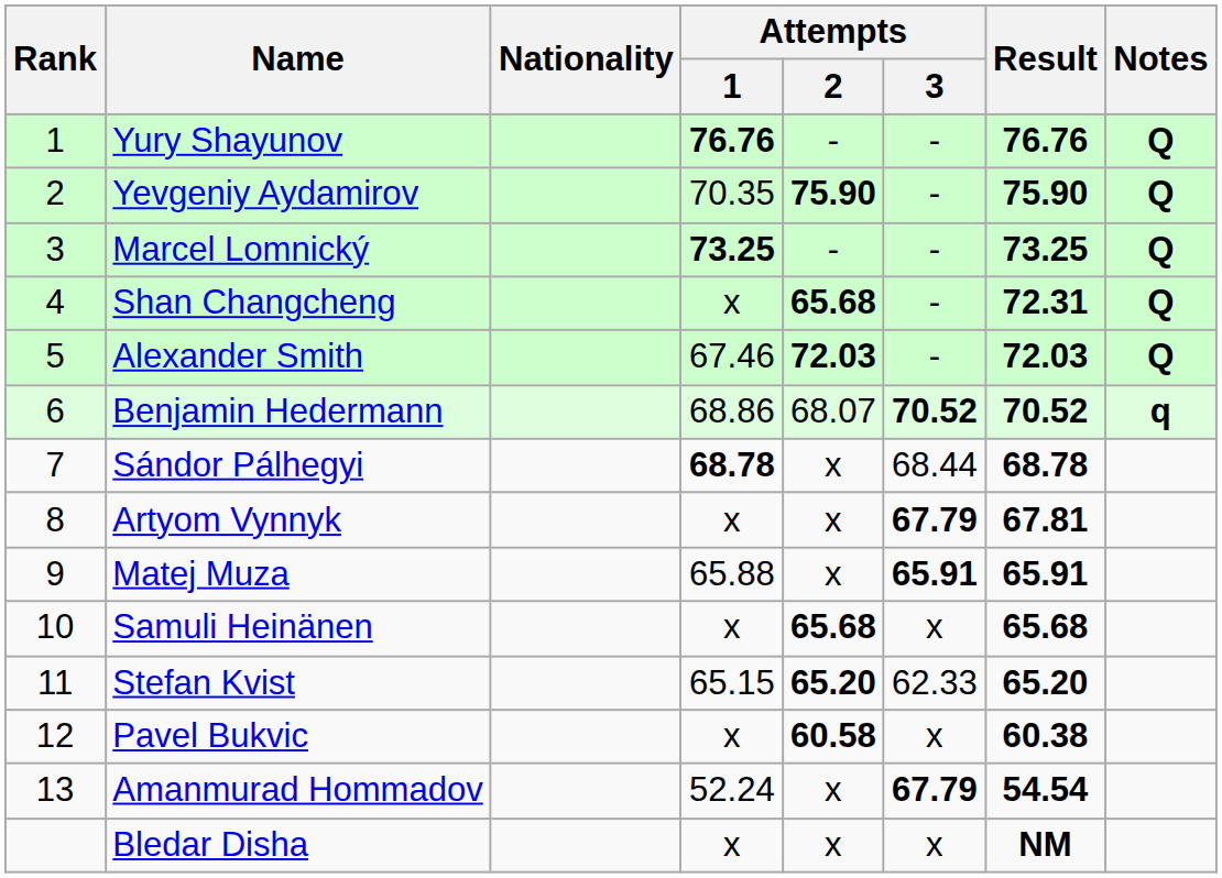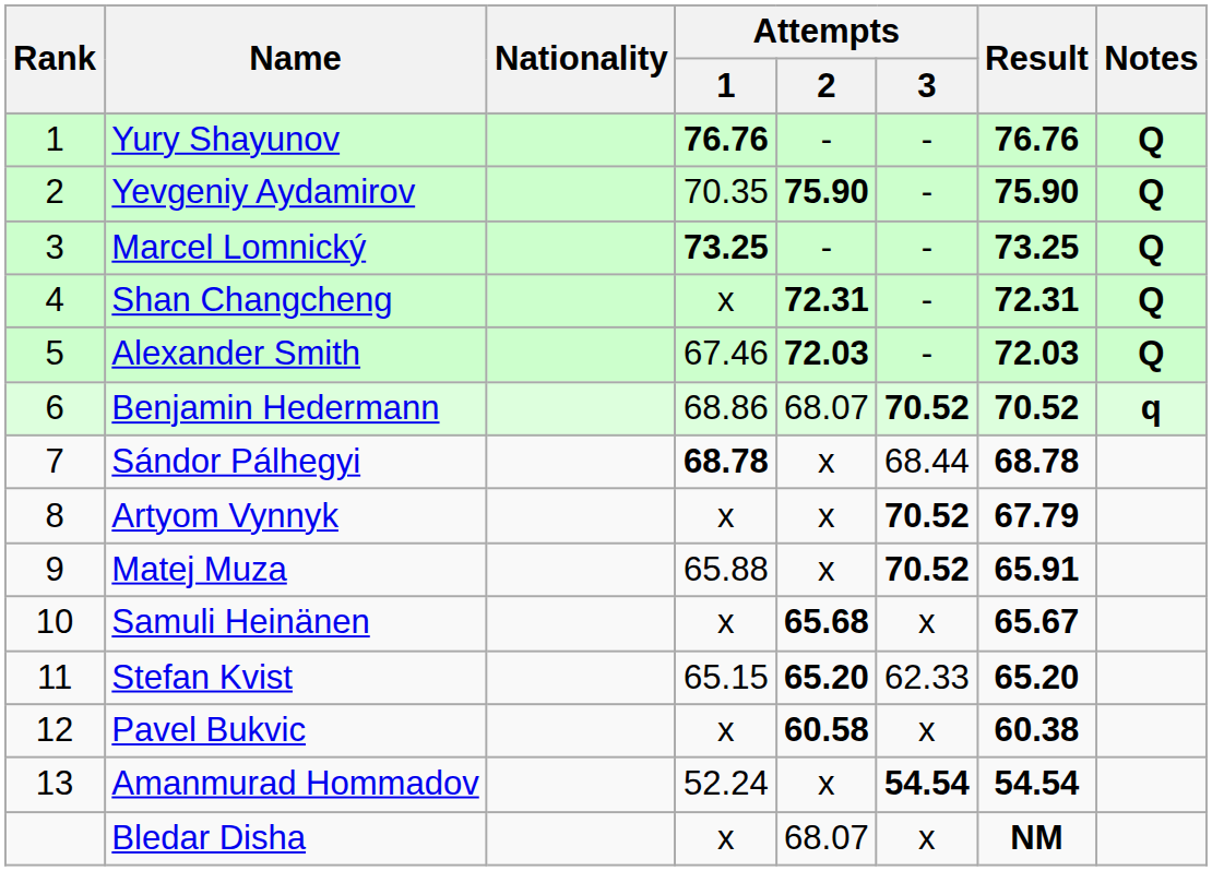 <table class="wikitable sortable" style="text-align:center">
 <tr>
 <th rowspan=2>Rank</th>
 <th rowspan=2>Name</th>
 <th rowspan=2>Nationality</th>
 <th colspan=3>Attempts</th>
 <th rowspan=2>Result</th>
 <th rowspan=2>Notes</th>
 </tr>
 <tr>
 <th>1</th>
 <th>2</th>
 <th>3</th>
 </tr>
 <tr bgcolor=ccffcc>
 <td>1</td>
 <td align=left><a href='#'>Yury Shayunov</a></td>
 <td align=left></td>
 <td><strong>76.76</strong></td>
 <td>-</td>
 <td>-</td>
 <td><strong>76.76</strong></td>
 <td><strong>Q</strong></td>
 </tr>
 <tr bgcolor=ccffcc>
 <td>2</td>
 <td align=left><a href='#'>Yevgeniy Aydamirov</a></td>
 <td align=left></td>
 <td>70.35</td>
 <td><strong>75.90</strong></td>
 <td>-</td>
 <td><strong>75.90</strong></td>
 <td><strong>Q</strong></td>
 </tr>
 <tr bgcolor=ccffcc>
 <td>3</td>
 <td align=left><a href='#'>Marcel Lomnický</a></td>
 <td align=left></td>
 <td><strong>73.25</strong></td>
 <td>-</td>
 <td>-</td>
 <td><strong>73.25</strong></td>
 <td><strong>Q</strong></td>
 </tr>
 <tr bgcolor=ccffcc>
 <td>4</td>
 <td align=left><a href='#'>Shan Changcheng</a></td>
 <td align=left></td>
 <td>x</td>
-<td><strong>65.68</strong></td>
+<td><strong>72.31</strong></td>
 <td>-</td>
 <td><strong>72.31</strong></td>
 <td><strong>Q</strong></td>
 </tr>
 <tr bgcolor=ccffcc>
 <td>5</td>
 <td align=left><a href='#'>Alexander Smith</a></td>
 <td align=left></td>
 <td>67.46</td>
 <td><strong>72.03</strong></td>
 <td>-</td>
 <td><strong>72.03</strong></td>
 <td><strong>Q</strong></td>
 </tr>
 <tr bgcolor=ddffdd>
 <td>6</td>
 <td align=left><a href='#'>Benjamin Hedermann</a></td>
 <td align=left></td>
 <td>68.86</td>
 <td>68.07</td>
 <td><strong>70.52</strong></td>
 <td><strong>70.52</strong></td>
 <td><strong>q</strong></td>
 </tr>
 <tr>
 <td>7</td>
 <td align=left><a href='#'>Sándor Pálhegyi</a></td>
 <td align=left></td>
 <td><strong>68.78</strong></td>
 <td>x</td>
 <td>68.44</td>
 <td><strong>68.78</strong></td>
 <td></td>
 </tr>
 <tr>
 <td>8</td>
 <td align=left><a href='#'>Artyom Vynnyk</a></td>
 <td align=left></td>
 <td>x</td>
 <td>x</td>
+<td><strong>70.52</strong></td>
 <td><strong>67.79</strong></td>
-<td><strong>67.81</strong></td>
 <td></td>
 </tr>
 <tr>
 <td>9</td>
 <td align=left><a href='#'>Matej Muza</a></td>
 <td align=left></td>
 <td>65.88</td>
 <td>x</td>
-<td><strong>65.91</strong></td>
+<td><strong>70.52</strong></td>
 <td><strong>65.91</strong></td>
 <td></td>
 </tr>
 <tr>
 <td>10</td>
 <td align=left><a href='#'>Samuli Heinänen</a></td>
 <td align=left></td>
 <td>x</td>
 <td><strong>65.68</strong></td>
 <td>x</td>
-<td><strong>65.68</strong></td>
+<td><strong>65.67</strong></td>
 <td></td>
 </tr>
 <tr>
 <td>11</td>
 <td align=left><a href='#'>Stefan Kvist</a></td>
 <td align=left></td>
 <td>65.15</td>
 <td><strong>65.20</strong></td>
 <td>62.33</td>
 <td><strong>65.20</strong></td>
 <td></td>
 </tr>
 <tr>
 <td>12</td>
 <td align=left><a href='#'>Pavel Bukvic</a></td>
 <td align=left></td>
 <td>x</td>
 <td><strong>60.58</strong></td>
 <td>x</td>
 <td><strong>60.38</strong></td>
 <td></td>
 </tr>
 <tr>
 <td>13</td>
 <td align=left><a href='#'>Amanmurad Hommadov</a></td>
 <td align=left></td>
 <td>52.24</td>
 <td>x</td>
-<td><strong>67.79</strong></td>
+<td><strong>54.54</strong></td>
 <td><strong>54.54</strong></td>
 <td></td>
 </tr>
 <tr>
 <td></td>
 <td align=left><a href='#'>Bledar Disha</a></td>
 <td align=left></td>
 <td>x</td>
-<td>x</td>
+<td>68.07</td>
 <td>x</td>
 <td><strong>NM</strong></td>
 <td></td>
 </tr>
 </table>
